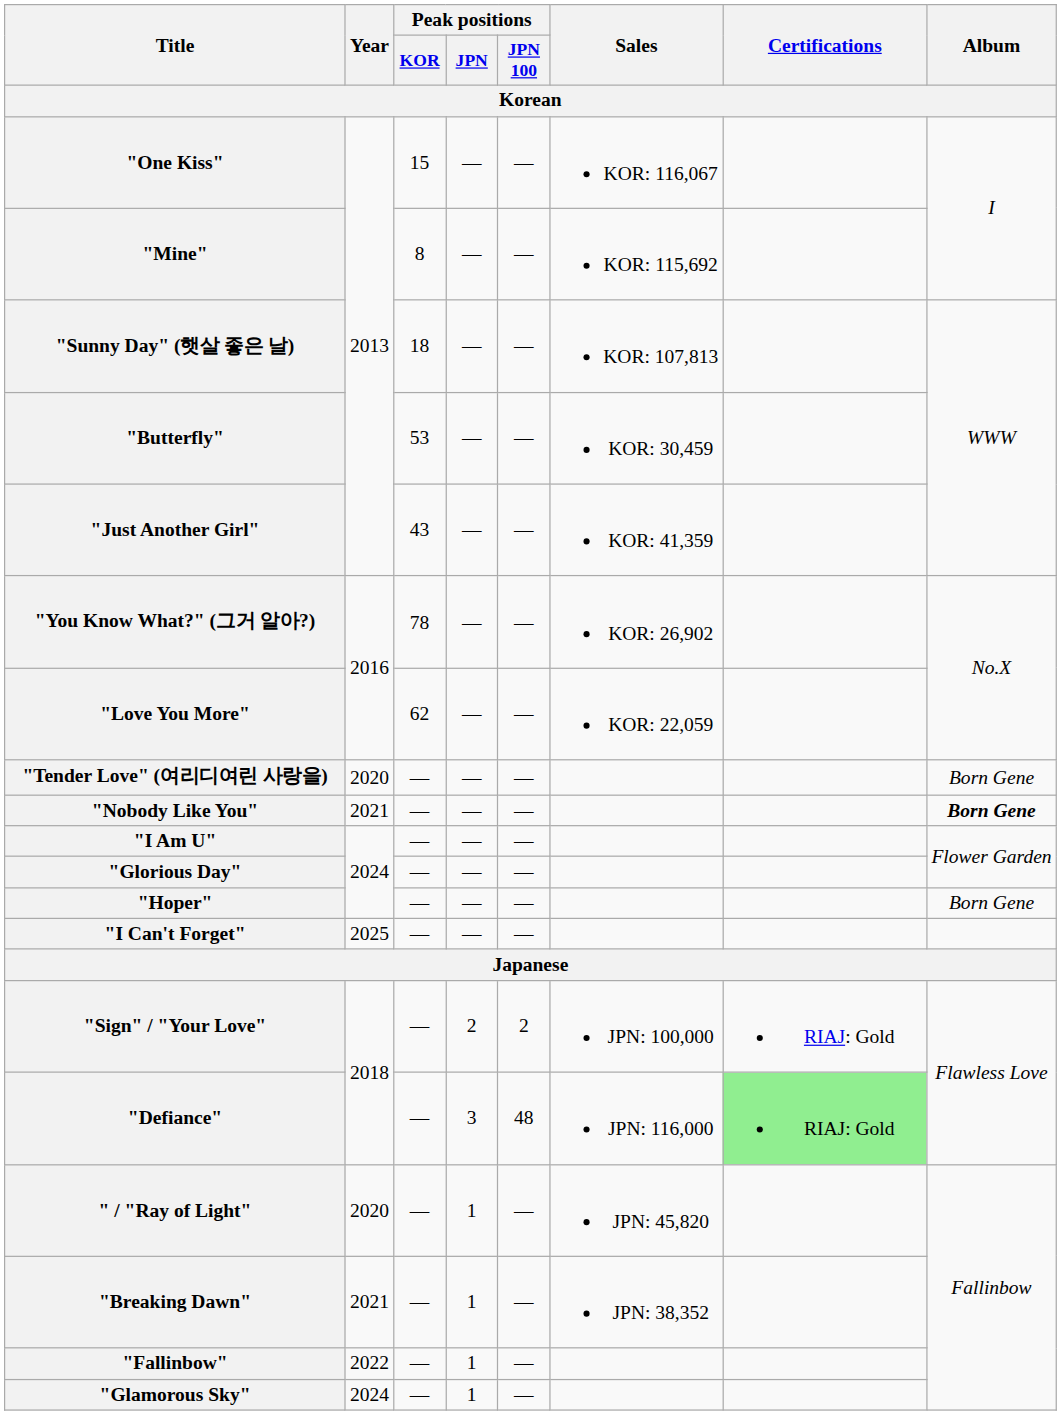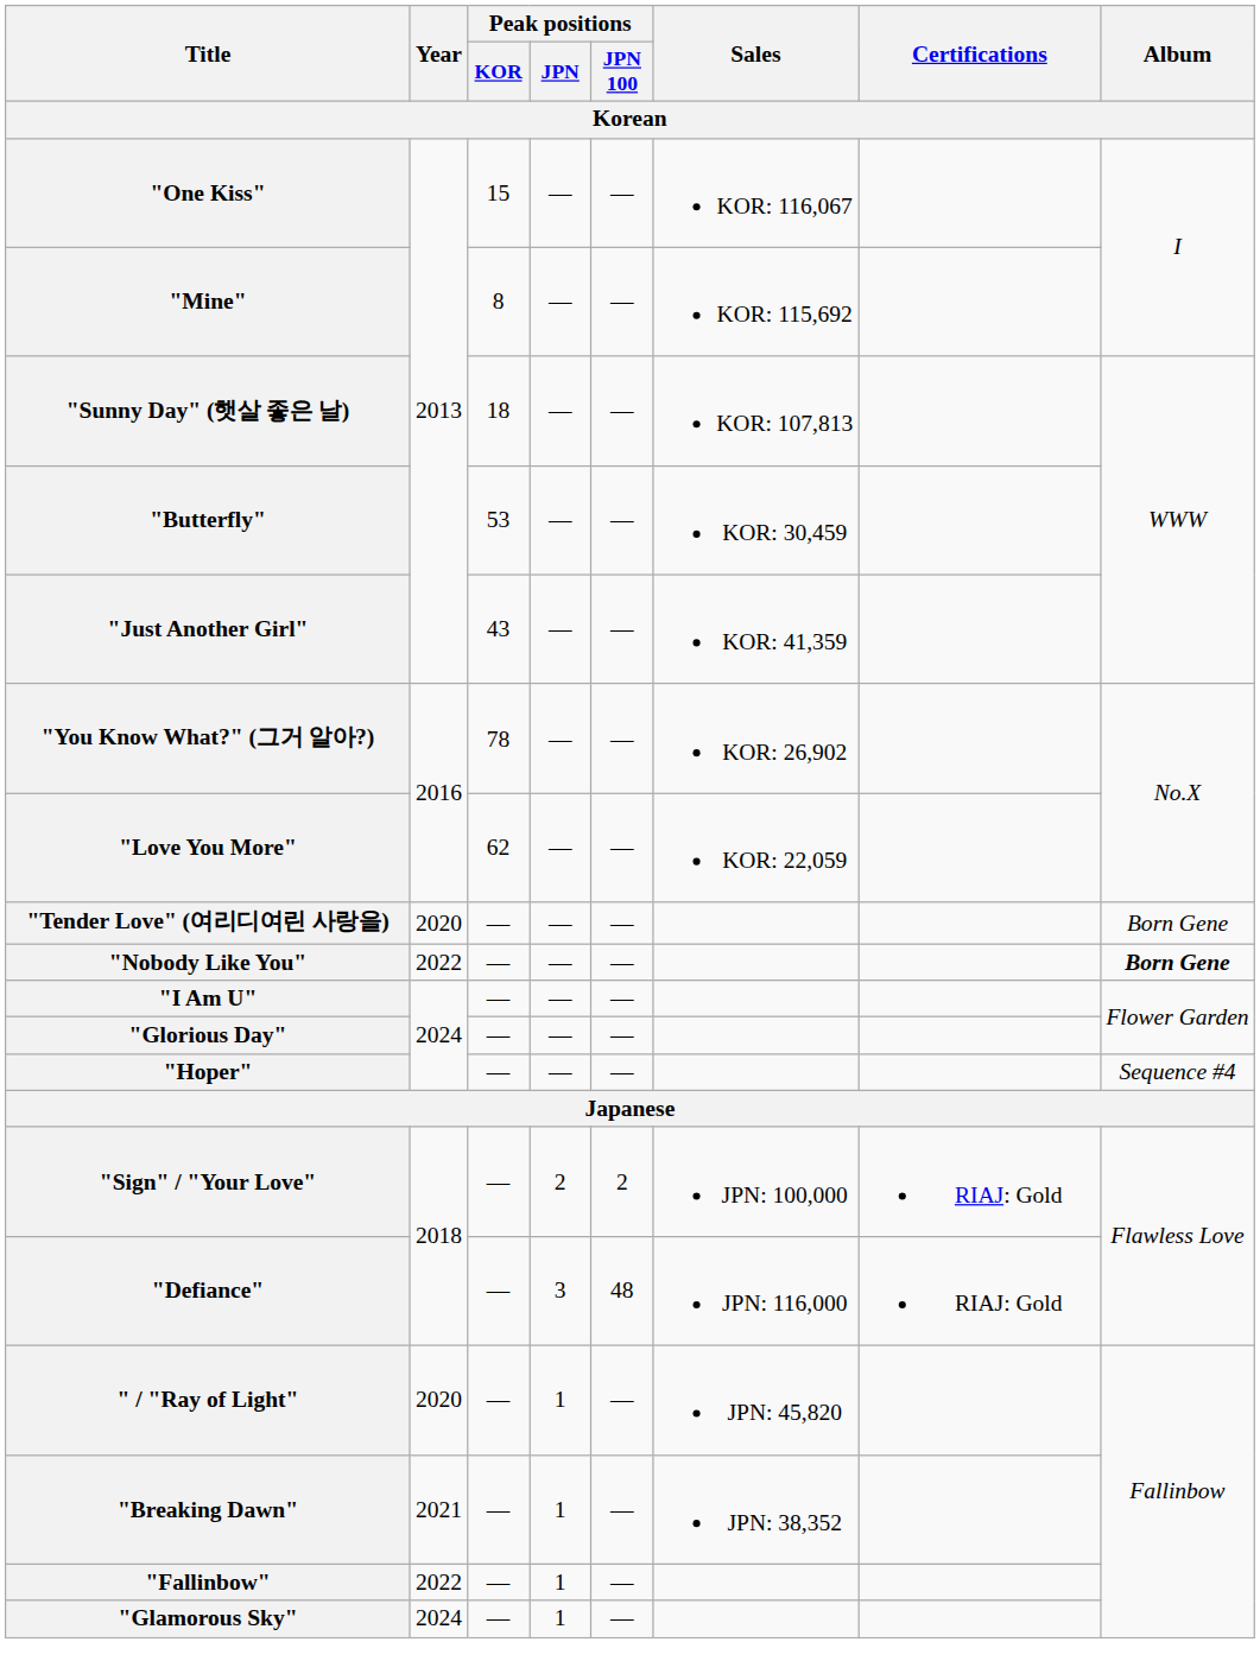 <table class="wikitable plainrowheaders" style="text-align:center">
 <tr>
 <th scope="col" rowspan="2" style="width:17em;">Title</th>
 <th scope="col" rowspan="2">Year</th>
 <th scope="col" colspan="3">Peak positions</th>
 <th scope="col" rowspan="2">Sales</th>
 <th scope="col" rowspan="2" style="width:10em;"><a href='#'>Certifications</a></th>
 <th scope="col" rowspan="2">Album</th>
 </tr>
 <tr>
 <th scope="col" style="width:2.5em;font-size:90%;"><a href='#'>KOR</a><br></th>
 <th scope="col" style="width:2.5em;font-size:90%"><a href='#'>JPN</a><br></th>
 <th scope="col" style="width:2.5em;font-size:90%;"><a href='#'>JPN<br>100</a><br></th>
 </tr>
 <tr>
 <th colspan="8">Korean</th>
 </tr>
 <tr>
 <th scope="row">"One Kiss"</th>
 <td rowspan="5">2013</td>
 <td>15</td>
 <td>—</td>
 <td>—</td>
 <td><br><ul><li>KOR: 116,067</li></ul></td>
 <td></td>
 <td rowspan="2"><em>I</em></td>
 </tr>
 <tr>
 <th scope="row">"Mine"</th>
 <td>8</td>
 <td>—</td>
 <td>—</td>
 <td><br><ul><li>KOR: 115,692</li></ul></td>
 <td></td>
 </tr>
 <tr>
 <th scope="row">"Sunny Day" (햇살 좋은 날)<br></th>
 <td>18</td>
 <td>—</td>
 <td>—</td>
 <td><br><ul><li>KOR: 107,813</li></ul></td>
 <td></td>
 <td rowspan="3"><em>WWW</em></td>
 </tr>
 <tr>
 <th scope="row">"Butterfly"</th>
 <td>53</td>
 <td>—</td>
 <td>—</td>
 <td><br><ul><li>KOR: 30,459</li></ul></td>
 <td></td>
 </tr>
 <tr>
 <th scope="row">"Just Another Girl"</th>
 <td>43</td>
 <td>—</td>
 <td>—</td>
 <td><br><ul><li>KOR: 41,359</li></ul></td>
 <td></td>
 </tr>
 <tr>
 <th scope="row">"You Know What?" (그거 알아?)</th>
 <td rowspan="2">2016</td>
 <td>78</td>
 <td>—</td>
 <td>—</td>
 <td><br><ul><li>KOR: 26,902</li></ul></td>
 <td></td>
 <td rowspan="2"><em>No.X</em></td>
 </tr>
 <tr>
 <th scope="row">"Love You More"</th>
 <td>62</td>
 <td>—</td>
 <td>—</td>
 <td><br><ul><li>KOR: 22,059</li></ul></td>
 <td></td>
 </tr>
 <tr>
 <th scope="row">"Tender Love" (여리디여린 사랑을)</th>
 <td>2020</td>
 <td>—</td>
 <td>—</td>
 <td>—</td>
 <td></td>
 <td></td>
 <td><em>Born Gene</em></td>
 </tr>
 <tr>
 <th scope="row">"Nobody Like You"</th>
-<td>2021</td>
+<td>2022</td>
 <td>—</td>
 <td>—</td>
 <td>—</td>
 <td></td>
 <td></td>
 <td><strong><em>Born Gene</em></strong></td>
 </tr>
 <tr>
 <th scope="row">"I Am U"</th>
 <td rowspan="3">2024</td>
 <td>—</td>
 <td>—</td>
 <td>—</td>
 <td></td>
 <td></td>
 <td rowspan ="2"><em>Flower Garden</em></td>
 </tr>
 <tr>
 <th scope="row">"Glorious Day"</th>
 <td>—</td>
 <td>—</td>
 <td>—</td>
 <td></td>
 <td></td>
 </tr>
 <tr>
 <th scope="row">"Hoper"</th>
 <td>—</td>
 <td>—</td>
 <td>—</td>
 <td></td>
 <td></td>
-<td><em>Born Gene</em></td>
-</tr>
-<tr>
-<th scope="row">"I Can't Forget"</th>
-<td>2025</td>
-<td>—</td>
-<td>—</td>
-<td>—</td>
-<td></td>
-<td></td>
-<td></td>
+<td><em>Sequence #4</em></td>
 </tr>
 <tr>
 <th colspan="8">Japanese</th>
 </tr>
 <tr>
 <th scope="row">"Sign" / "Your Love"</th>
 <td rowspan=2>2018</td>
 <td>—</td>
 <td>2</td>
 <td>2</td>
 <td><br><ul><li>JPN: 100,000</li></ul></td>
 <td><br><ul><li><a href='#'>RIAJ</a>: Gold</li></ul></td>
 <td rowspan="2"><em>Flawless Love</em></td>
 </tr>
 <tr>
 <th scope="row">"Defiance"</th>
 <td>—</td>
 <td>3</td>
 <td>48</td>
 <td><br><ul><li>JPN: 116,000</li></ul></td>
-<td style="background: lightgreen;"><br><ul><li>RIAJ: Gold</li></ul></td>
+<td><br><ul><li>RIAJ: Gold</li></ul></td>
 </tr>
 <tr>
 <th scope="row">" / "Ray of Light"</th>
 <td>2020</td>
 <td>—</td>
 <td>1</td>
 <td>—</td>
 <td><br><ul><li>JPN: 45,820</li></ul></td>
 <td></td>
 <td rowspan="4"><em>Fallinbow</em></td>
 </tr>
 <tr>
 <th scope="row">"Breaking Dawn"</th>
 <td>2021</td>
 <td>—</td>
 <td>1</td>
 <td>—</td>
 <td><br><ul><li>JPN: 38,352</li></ul></td>
 <td></td>
 </tr>
 <tr>
 <th scope="row">"Fallinbow"</th>
 <td>2022</td>
 <td>—</td>
 <td>1</td>
 <td>—</td>
 <td></td>
 <td></td>
 </tr>
 <tr>
 <th scope="row">"Glamorous Sky"</th>
 <td>2024</td>
 <td>—</td>
 <td>1</td>
 <td>—</td>
 <td></td>
 <td></td>
 </tr>
 </table>
